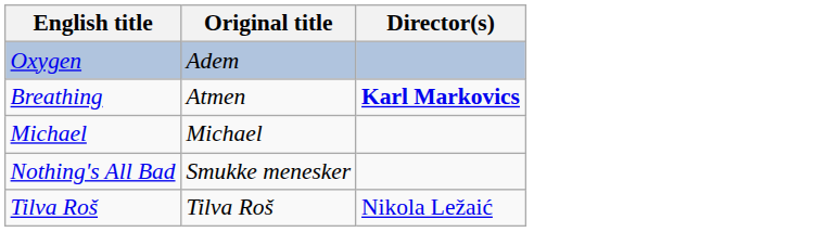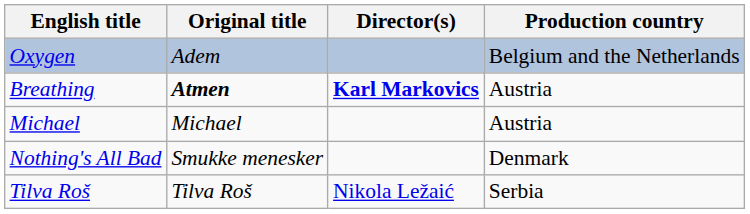 <table class="wikitable">
 <tr>
 <th>English title</th>
 <th>Original title</th>
 <th>Director(s)</th>
+<th>Production country</th>
 </tr>
 <tr style="background:#B0C4DE;">
 <td><em><a href='#'>Oxygen</a></em></td>
 <td><em>Adem</em></td>
 <td></td>
+<td>Belgium and the Netherlands</td>
 </tr>
 <tr>
 <td><em><a href='#'>Breathing</a></em></td>
-<td><em>Atmen</em></td>
+<td><strong><em>Atmen</em></strong></td>
 <td><strong><a href='#'>Karl Markovics</a></strong></td>
+<td>Austria</td>
 </tr>
 <tr>
 <td><em><a href='#'>Michael</a></em></td>
 <td><em>Michael</em></td>
 <td></td>
+<td>Austria</td>
 </tr>
 <tr>
 <td><em><a href='#'>Nothing's All Bad</a></em></td>
 <td><em>Smukke menesker</em></td>
 <td></td>
+<td>Denmark</td>
 </tr>
 <tr>
 <td><em><a href='#'>Tilva Roš</a></em></td>
 <td><em>Tilva Roš</em></td>
 <td><a href='#'>Nikola Ležaić</a></td>
+<td>Serbia</td>
 </tr>
 </table>
